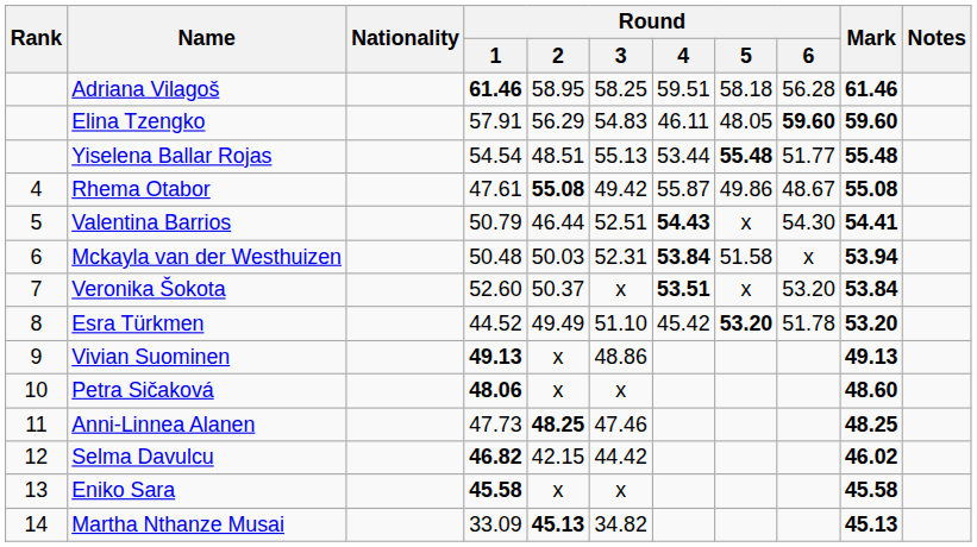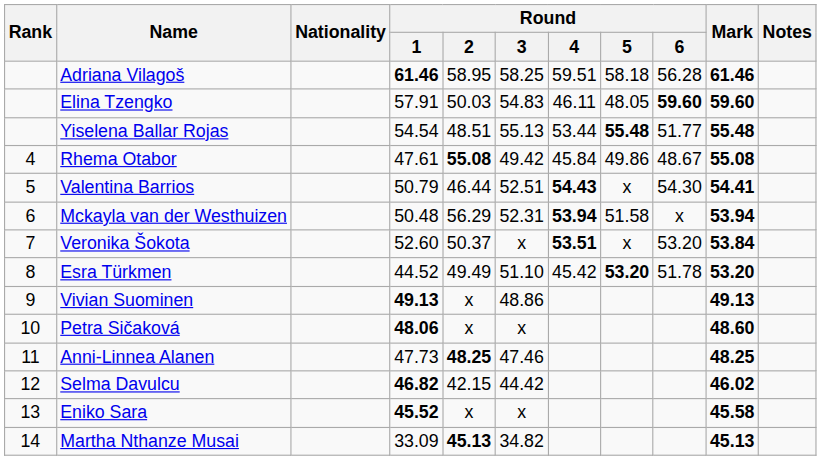 <table class="wikitable sortable" style="text-align:center">
 <tr>
 <th rowspan=2>Rank</th>
 <th rowspan=2>Name</th>
 <th rowspan=2>Nationality</th>
 <th colspan=6>Round</th>
 <th rowspan=2>Mark</th>
 <th rowspan=2>Notes</th>
 </tr>
 <tr>
 <th>1</th>
 <th>2</th>
 <th>3</th>
 <th>4</th>
 <th>5</th>
 <th>6</th>
 </tr>
 <tr>
 <td></td>
 <td align=left><a href='#'>Adriana Vilagoš</a></td>
 <td align=left></td>
 <td><strong>61.46</strong></td>
 <td>58.95</td>
 <td>58.25</td>
 <td>59.51</td>
 <td>58.18</td>
 <td>56.28</td>
 <td><strong>61.46</strong></td>
 <td></td>
 </tr>
 <tr>
 <td></td>
 <td align=left><a href='#'>Elina Tzengko</a></td>
 <td align=left></td>
 <td>57.91</td>
-<td>56.29</td>
+<td>50.03</td>
 <td>54.83</td>
 <td>46.11</td>
 <td>48.05</td>
 <td><strong>59.60</strong></td>
 <td><strong>59.60</strong></td>
 <td></td>
 </tr>
 <tr>
 <td></td>
 <td align=left><a href='#'>Yiselena Ballar Rojas</a></td>
 <td align=left></td>
 <td>54.54</td>
 <td>48.51</td>
 <td>55.13</td>
 <td>53.44</td>
 <td><strong>55.48</strong></td>
 <td>51.77</td>
 <td><strong>55.48</strong></td>
 <td></td>
 </tr>
 <tr>
 <td>4</td>
 <td align=left><a href='#'>Rhema Otabor</a></td>
 <td align=left></td>
 <td>47.61</td>
 <td><strong>55.08</strong></td>
 <td>49.42</td>
-<td>55.87</td>
+<td>45.84</td>
 <td>49.86</td>
 <td>48.67</td>
 <td><strong>55.08</strong></td>
 <td></td>
 </tr>
 <tr>
 <td>5</td>
 <td align=left><a href='#'>Valentina Barrios</a></td>
 <td align=left></td>
 <td>50.79</td>
 <td>46.44</td>
 <td>52.51</td>
 <td><strong>54.43</strong></td>
 <td>x</td>
 <td>54.30</td>
 <td><strong>54.41</strong></td>
 <td></td>
 </tr>
 <tr>
 <td>6</td>
 <td align=left><a href='#'>Mckayla van der Westhuizen</a></td>
 <td align=left></td>
 <td>50.48</td>
-<td>50.03</td>
+<td>56.29</td>
 <td>52.31</td>
-<td><strong>53.84</strong></td>
+<td><strong>53.94</strong></td>
 <td>51.58</td>
 <td>x</td>
 <td><strong>53.94</strong></td>
 <td></td>
 </tr>
 <tr>
 <td>7</td>
 <td align=left><a href='#'>Veronika Šokota</a></td>
 <td align=left></td>
 <td>52.60</td>
 <td>50.37</td>
 <td>x</td>
 <td><strong>53.51</strong></td>
 <td>x</td>
 <td>53.20</td>
 <td><strong>53.84</strong></td>
 <td></td>
 </tr>
 <tr>
 <td>8</td>
 <td align=left><a href='#'>Esra Türkmen</a></td>
 <td align=left></td>
 <td>44.52</td>
 <td>49.49</td>
 <td>51.10</td>
 <td>45.42</td>
 <td><strong>53.20</strong></td>
 <td>51.78</td>
 <td><strong>53.20</strong></td>
 <td></td>
 </tr>
 <tr>
 <td>9</td>
 <td align=left><a href='#'>Vivian Suominen</a></td>
 <td align=left></td>
 <td><strong>49.13</strong></td>
 <td>x</td>
 <td>48.86</td>
 <td></td>
 <td></td>
 <td></td>
 <td><strong>49.13</strong></td>
 <td></td>
 </tr>
 <tr>
 <td>10</td>
 <td align=left><a href='#'>Petra Sičaková</a></td>
 <td align=left></td>
 <td><strong>48.06</strong></td>
 <td>x</td>
 <td>x</td>
 <td></td>
 <td></td>
 <td></td>
 <td><strong>48.60</strong></td>
 <td></td>
 </tr>
 <tr>
 <td>11</td>
 <td align=left><a href='#'>Anni-Linnea Alanen</a></td>
 <td align=left></td>
 <td>47.73</td>
 <td><strong>48.25</strong></td>
 <td>47.46</td>
 <td></td>
 <td></td>
 <td></td>
 <td><strong>48.25</strong></td>
 <td></td>
 </tr>
 <tr>
 <td>12</td>
 <td align=left><a href='#'>Selma Davulcu</a></td>
 <td align=left></td>
 <td><strong>46.82</strong></td>
 <td>42.15</td>
 <td>44.42</td>
 <td></td>
 <td></td>
 <td></td>
 <td><strong>46.02</strong></td>
 <td></td>
 </tr>
 <tr>
 <td>13</td>
 <td align=left><a href='#'>Eniko Sara</a></td>
 <td align=left></td>
-<td><strong>45.58</strong></td>
+<td><strong>45.52</strong></td>
 <td>x</td>
 <td>x</td>
 <td></td>
 <td></td>
 <td></td>
 <td><strong>45.58</strong></td>
 <td></td>
 </tr>
 <tr>
 <td>14</td>
 <td align=left><a href='#'>Martha Nthanze Musai</a></td>
 <td align=left></td>
 <td>33.09</td>
 <td><strong>45.13</strong></td>
 <td>34.82</td>
 <td></td>
 <td></td>
 <td></td>
 <td><strong>45.13</strong></td>
 <td></td>
 </tr>
 </table>
